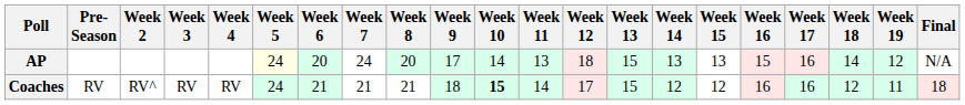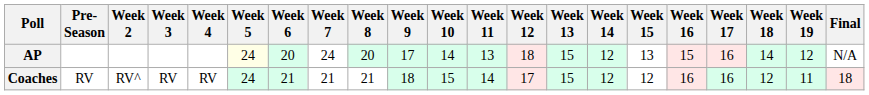 <table class="wikitable" style="white-space:nowrap;font-size:90%">
 <tr>
 <th>Poll</th>
 <th>Pre-<br>Season</th>
 <th>Week<br>2</th>
 <th>Week<br>3</th>
 <th>Week<br>4</th>
 <th>Week<br>5</th>
 <th>Week<br>6</th>
 <th>Week<br>7</th>
 <th>Week<br>8</th>
 <th>Week<br>9</th>
 <th>Week<br>10</th>
 <th>Week<br>11</th>
 <th>Week<br>12</th>
 <th>Week<br>13</th>
 <th>Week<br>14</th>
 <th>Week<br>15</th>
 <th>Week<br>16</th>
 <th>Week<br>17</th>
 <th>Week<br>18</th>
 <th>Week<br>19</th>
 <th>Final</th>
 </tr>
 <tr style="text-align:center;">
 <th>AP</th>
 <td style="background:#FFF;"></td>
 <td style="background:#FFF;"></td>
 <td style="background:#FFF;"></td>
 <td style="background:#FFF;"></td>
 <td style="background:#FFFFE6;">24</td>
 <td style="background:#D8FFEB;">20</td>
 <td style="background:#FFF;">24</td>
 <td style="background:#D8FFEB;">20</td>
 <td style="background:#D8FFEB;">17</td>
 <td style="background:#D8FFEB;">14</td>
 <td style="background:#D8FFEB;">13</td>
 <td style="background:#FFE6E6;">18</td>
 <td style="background:#D8FFEB;">15</td>
-<td style="background:#D8FFEB;">13</td>
+<td style="background:#D8FFEB;">12</td>
 <td style="background:#FFF;">13</td>
 <td style="background:#FFE6E6;">15</td>
 <td style="background:#FFE6E6;">16</td>
 <td style="background:#D8FFEB;">14</td>
 <td style="background:#D8FFEB;">12</td>
 <td style="background:#FFF;">N/A</td>
 </tr>
 <tr style="text-align:center;">
 <th>Coaches</th>
 <td style="background:#FFF;">RV</td>
 <td style="background:#FFF;">RV^</td>
 <td style="background:#FFF;">RV</td>
 <td style="background:#FFF;">RV</td>
 <td style="background:#D8FFEB;">24</td>
 <td style="background:#D8FFEB;">21</td>
 <td style="background:#FFF;">21</td>
 <td style="background:#FFF;">21</td>
 <td style="background:#D8FFEB;">18</td>
-<td style="background:#D8FFEB;"><strong>15</strong></td>
+<td style="background:#D8FFEB;">15</td>
 <td style="background:#D8FFEB;">14</td>
 <td style="background:#FFE6E6;">17</td>
 <td style="background:#D8FFEB;">15</td>
 <td style="background:#D8FFEB;">12</td>
 <td style="background:#FFF;">12</td>
 <td style="background:#FFE6E6;">16</td>
 <td style="background:#D8FFEB;">16</td>
 <td style="background:#D8FFEB;">12</td>
 <td style="background:#D8FFEB;">11</td>
 <td style="background:#FFE6E6;">18</td>
 </tr>
 </table>
